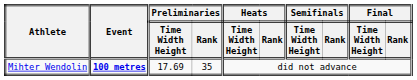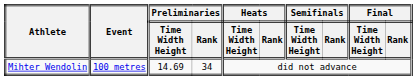 <table class=wikitable style="font-size:90%; border: double;">
 <tr>
 <th rowspan="2" style="border-right:double">Athlete</th>
 <th rowspan="2" style="border-right:double">Event</th>
 <th colspan="2" style="border-right:double; border-bottom:double;">Preliminaries</th>
 <th colspan="2" style="border-right:double; border-bottom:double;">Heats</th>
 <th colspan="2" style="border-right:double; border-bottom:double;">Semifinals</th>
 <th colspan="2" style="border-right:double; border-bottom:double;">Final</th>
 </tr>
 <tr>
 <th>Time<br>Width<br>Height</th>
 <th style="border-right:double">Rank</th>
 <th>Time<br>Width<br>Height</th>
 <th style="border-right:double">Rank</th>
 <th>Time<br>Width<br>Height</th>
 <th style="border-right:double">Rank</th>
 <th>Time<br>Width<br>Height</th>
 <th style="border-right:double">Rank</th>
 </tr>
 <tr style="border-top: double;">
 <td style="border-right:double"><a href='#'>Mihter Wendolin</a></td>
-<td style="border-right:double"><strong><a href='#'>100 metres</a></strong></td>
-<td align=center>17.69</td>
-<td align=center style="border-right:double">35</td>
+<td style="border-right:double"><a href='#'>100 metres</a></td>
+<td align=center>14.69</td>
+<td align=center style="border-right:double">34</td>
 <td align=center style="border-right:double" colspan=6>did not advance</td>
 </tr>
 </table>
